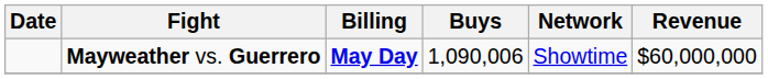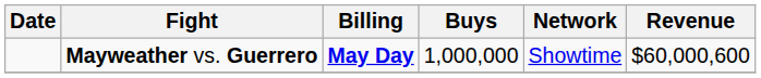 <table class="wikitable">
 <tr>
 <th>Date</th>
 <th>Fight</th>
 <th>Billing</th>
 <th>Buys</th>
 <th>Network</th>
 <th>Revenue</th>
 </tr>
 <tr>
 <td></td>
 <td><strong>Mayweather</strong> vs. <strong>Guerrero</strong></td>
 <td><strong><a href='#'>May Day</a></strong></td>
-<td>1,090,006</td>
+<td>1,000,000</td>
 <td><a href='#'>Showtime</a></td>
-<td>$60,000,000</td>
+<td>$60,000,600</td>
 </tr>
 <tr>
 </tr>
 </table>
